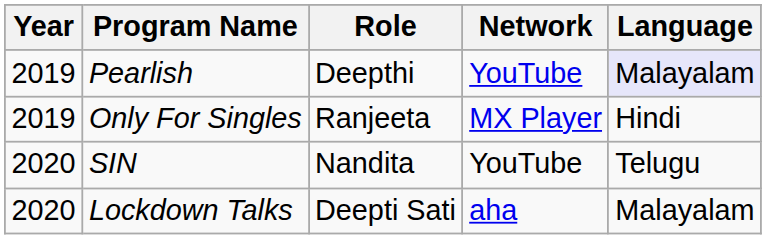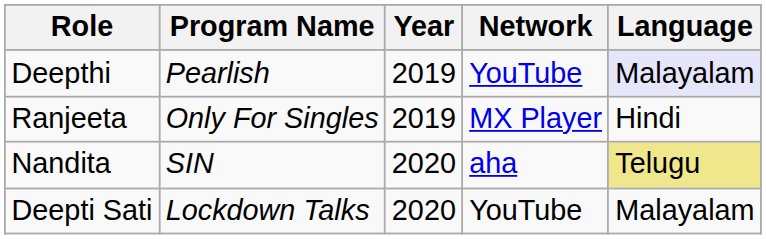 <table class="wikitable">
 <tr>
+<th>Role</th>
+<th>Program Name</th>
 <th>Year</th>
-<th>Program Name</th>
-<th>Role</th>
 <th>Network</th>
 <th>Language</th>
 </tr>
 <tr>
+<td>Deepthi</td>
+<td><em>Pearlish</em></td>
 <td>2019</td>
-<td><em>Pearlish</em></td>
-<td>Deepthi</td>
 <td><a href='#'>YouTube</a></td>
 <td style="background: lavender;">Malayalam</td>
 </tr>
 <tr>
+<td>Ranjeeta</td>
+<td><em>Only For Singles</em></td>
 <td>2019</td>
-<td><em>Only For Singles</em></td>
-<td>Ranjeeta</td>
 <td><a href='#'>MX Player</a></td>
 <td>Hindi</td>
 </tr>
 <tr>
+<td>Nandita</td>
+<td><em>SIN</em></td>
 <td>2020</td>
-<td><em>SIN</em></td>
-<td>Nandita</td>
-<td>YouTube</td>
-<td>Telugu</td>
+<td><a href='#'>aha</a></td>
+<td style="background: khaki;">Telugu</td>
 </tr>
 <tr>
+<td>Deepti Sati</td>
+<td><em>Lockdown Talks</em></td>
 <td>2020</td>
-<td><em>Lockdown Talks</em></td>
-<td>Deepti Sati</td>
-<td><a href='#'>aha</a></td>
+<td>YouTube</td>
 <td>Malayalam</td>
 </tr>
 </table>
